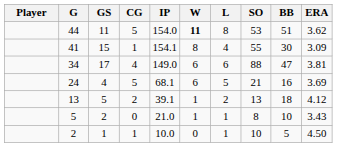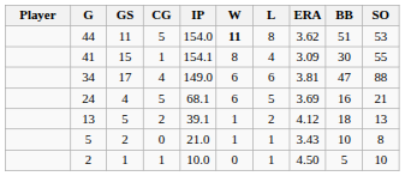 <table class="wikitable sortable">
 <tr>
 <th bgcolor="#DDDDFF" width="16%">Player</th>
 <th bgcolor="#DDDDFF" width="9%">G</th>
 <th bgcolor="#DDDDFF" width="9%">GS</th>
 <th bgcolor="#DDDDFF" width="9%">CG</th>
 <th bgcolor="#DDDDFF" width="9%">IP</th>
 <th bgcolor="#DDDDFF" width="9%">W</th>
 <th bgcolor="#DDDDFF" width="9%">L</th>
+<th bgcolor="#DDDDFF" width="9%">ERA</th>
+<th bgcolor="#DDDDFF" width="9%">BB</th>
 <th bgcolor="#DDDDFF" width="9%">SO</th>
-<th bgcolor="#DDDDFF" width="9%">BB</th>
-<th bgcolor="#DDDDFF" width="9%">ERA</th>
 </tr>
 <tr align="center">
 <td></td>
 <td>44</td>
 <td>11</td>
 <td>5</td>
 <td>154.0</td>
 <td><strong>11</strong></td>
 <td>8</td>
+<td>3.62</td>
+<td>51</td>
 <td>53</td>
-<td>51</td>
-<td>3.62</td>
 </tr>
 <tr align="center">
 <td></td>
 <td>41</td>
 <td>15</td>
 <td>1</td>
 <td>154.1</td>
 <td>8</td>
 <td>4</td>
+<td>3.09</td>
+<td>30</td>
 <td>55</td>
-<td>30</td>
-<td>3.09</td>
 </tr>
 <tr align="center">
 <td></td>
 <td>34</td>
 <td>17</td>
 <td>4</td>
 <td>149.0</td>
 <td>6</td>
 <td>6</td>
+<td>3.81</td>
+<td>47</td>
 <td>88</td>
-<td>47</td>
-<td>3.81</td>
 </tr>
 <tr align="center">
 <td></td>
 <td>24</td>
 <td>4</td>
 <td>5</td>
 <td>68.1</td>
 <td>6</td>
 <td>5</td>
+<td>3.69</td>
+<td>16</td>
 <td>21</td>
-<td>16</td>
-<td>3.69</td>
 </tr>
 <tr align="center">
 <td></td>
 <td>13</td>
 <td>5</td>
 <td>2</td>
 <td>39.1</td>
 <td>1</td>
 <td>2</td>
+<td>4.12</td>
+<td>18</td>
 <td>13</td>
-<td>18</td>
-<td>4.12</td>
 </tr>
 <tr align="center">
 <td></td>
 <td>5</td>
 <td>2</td>
 <td>0</td>
 <td>21.0</td>
 <td>1</td>
 <td>1</td>
+<td>3.43</td>
+<td>10</td>
 <td>8</td>
-<td>10</td>
-<td>3.43</td>
 </tr>
 <tr align="center">
 <td></td>
 <td>2</td>
 <td>1</td>
 <td>1</td>
 <td>10.0</td>
 <td>0</td>
 <td>1</td>
+<td>4.50</td>
+<td>5</td>
 <td>10</td>
-<td>5</td>
-<td>4.50</td>
 </tr>
 </table>
